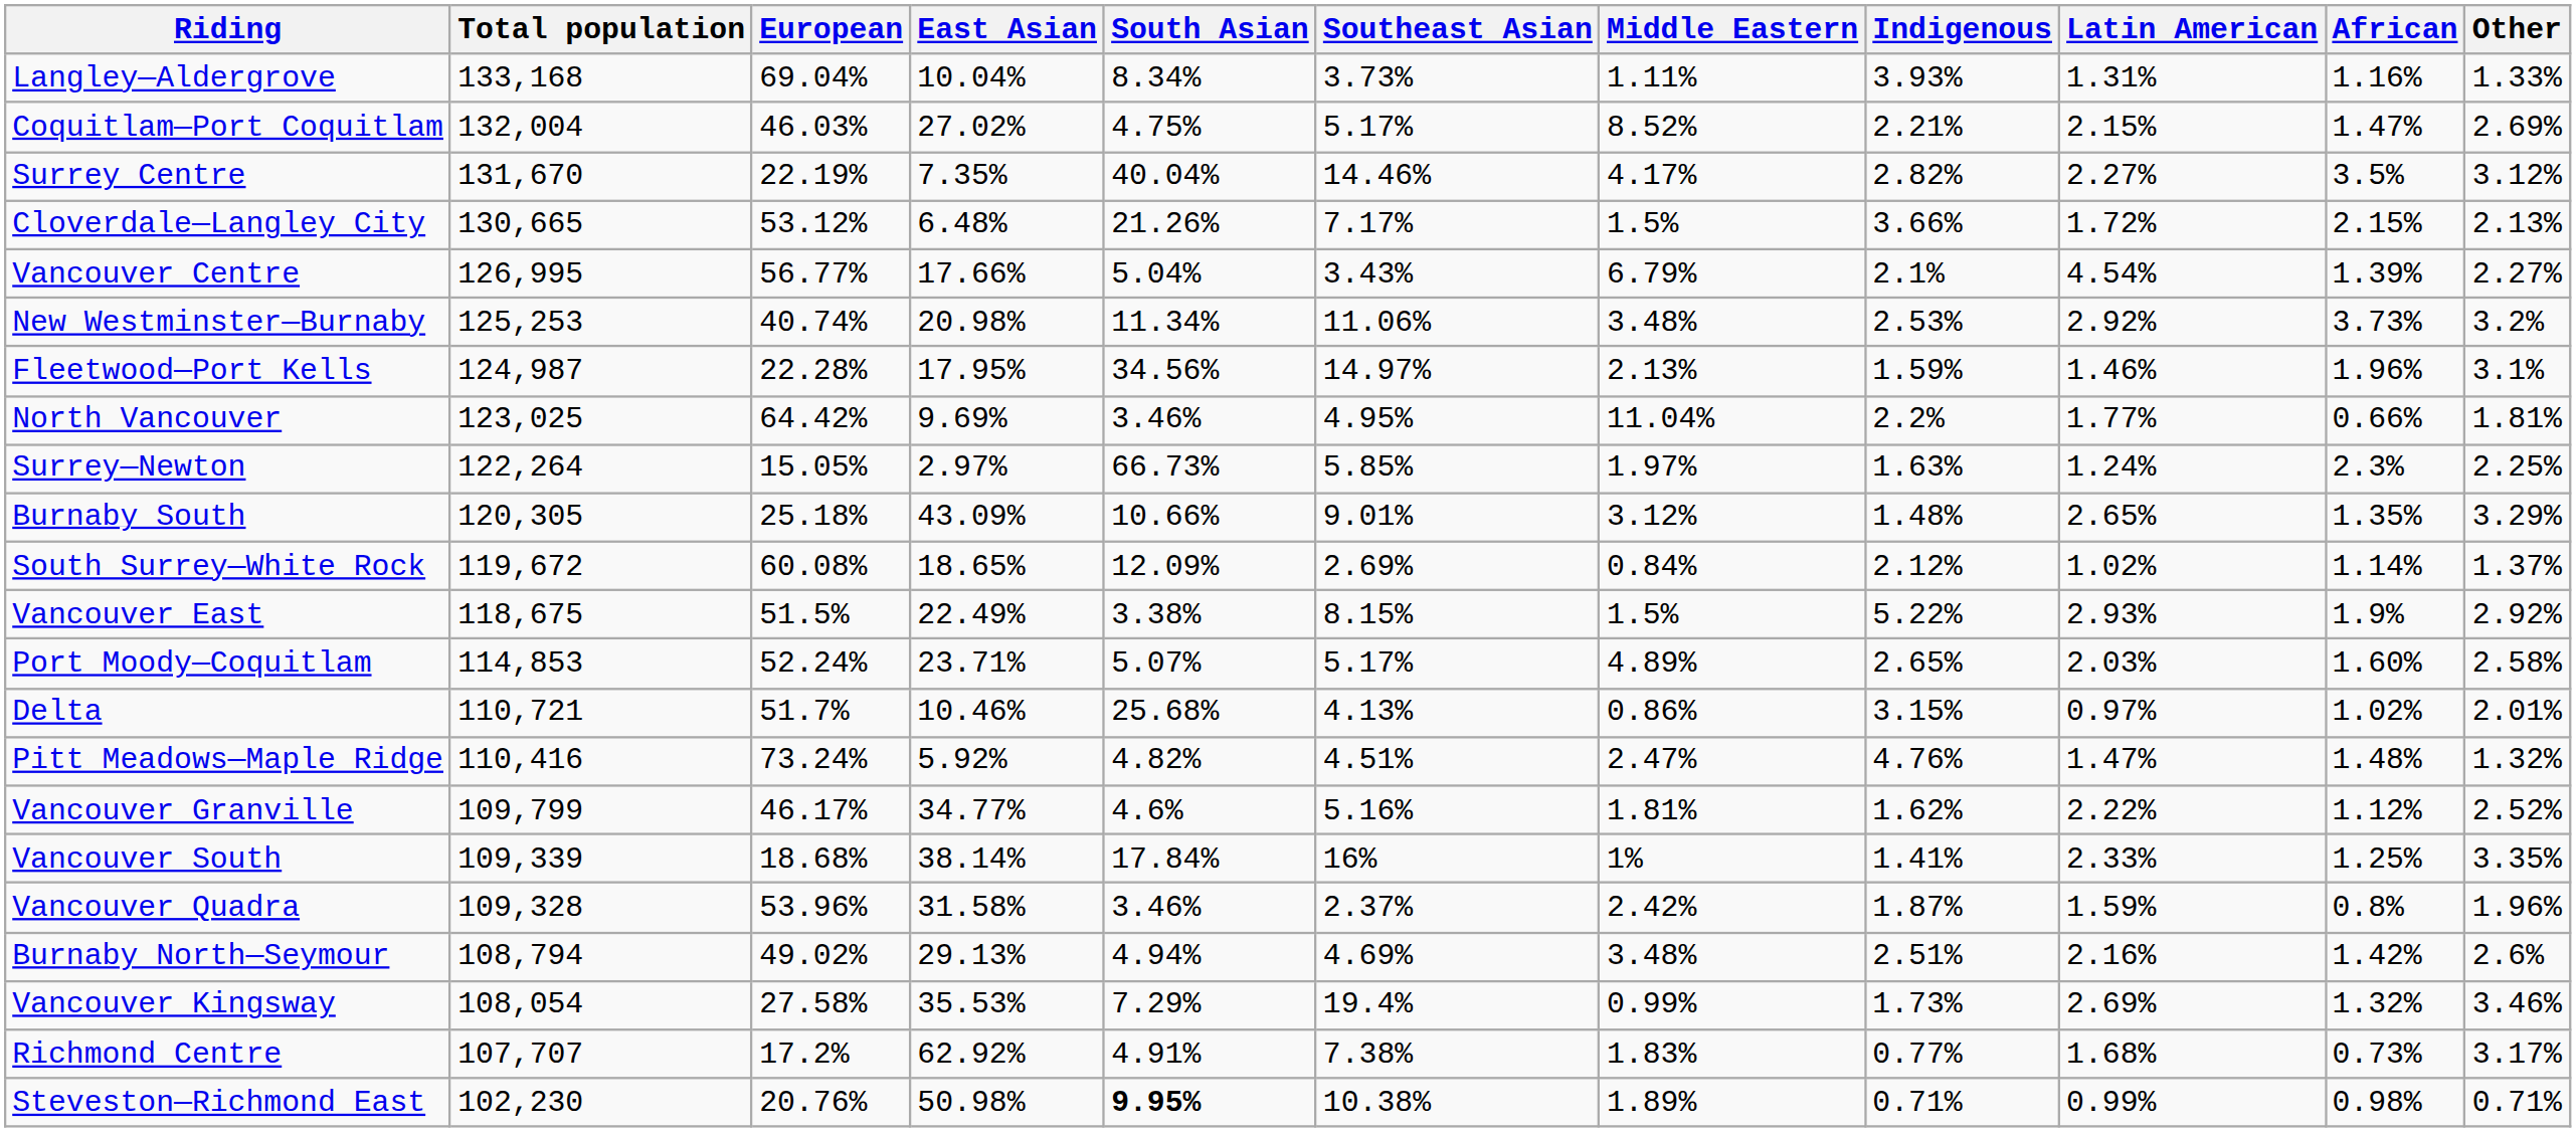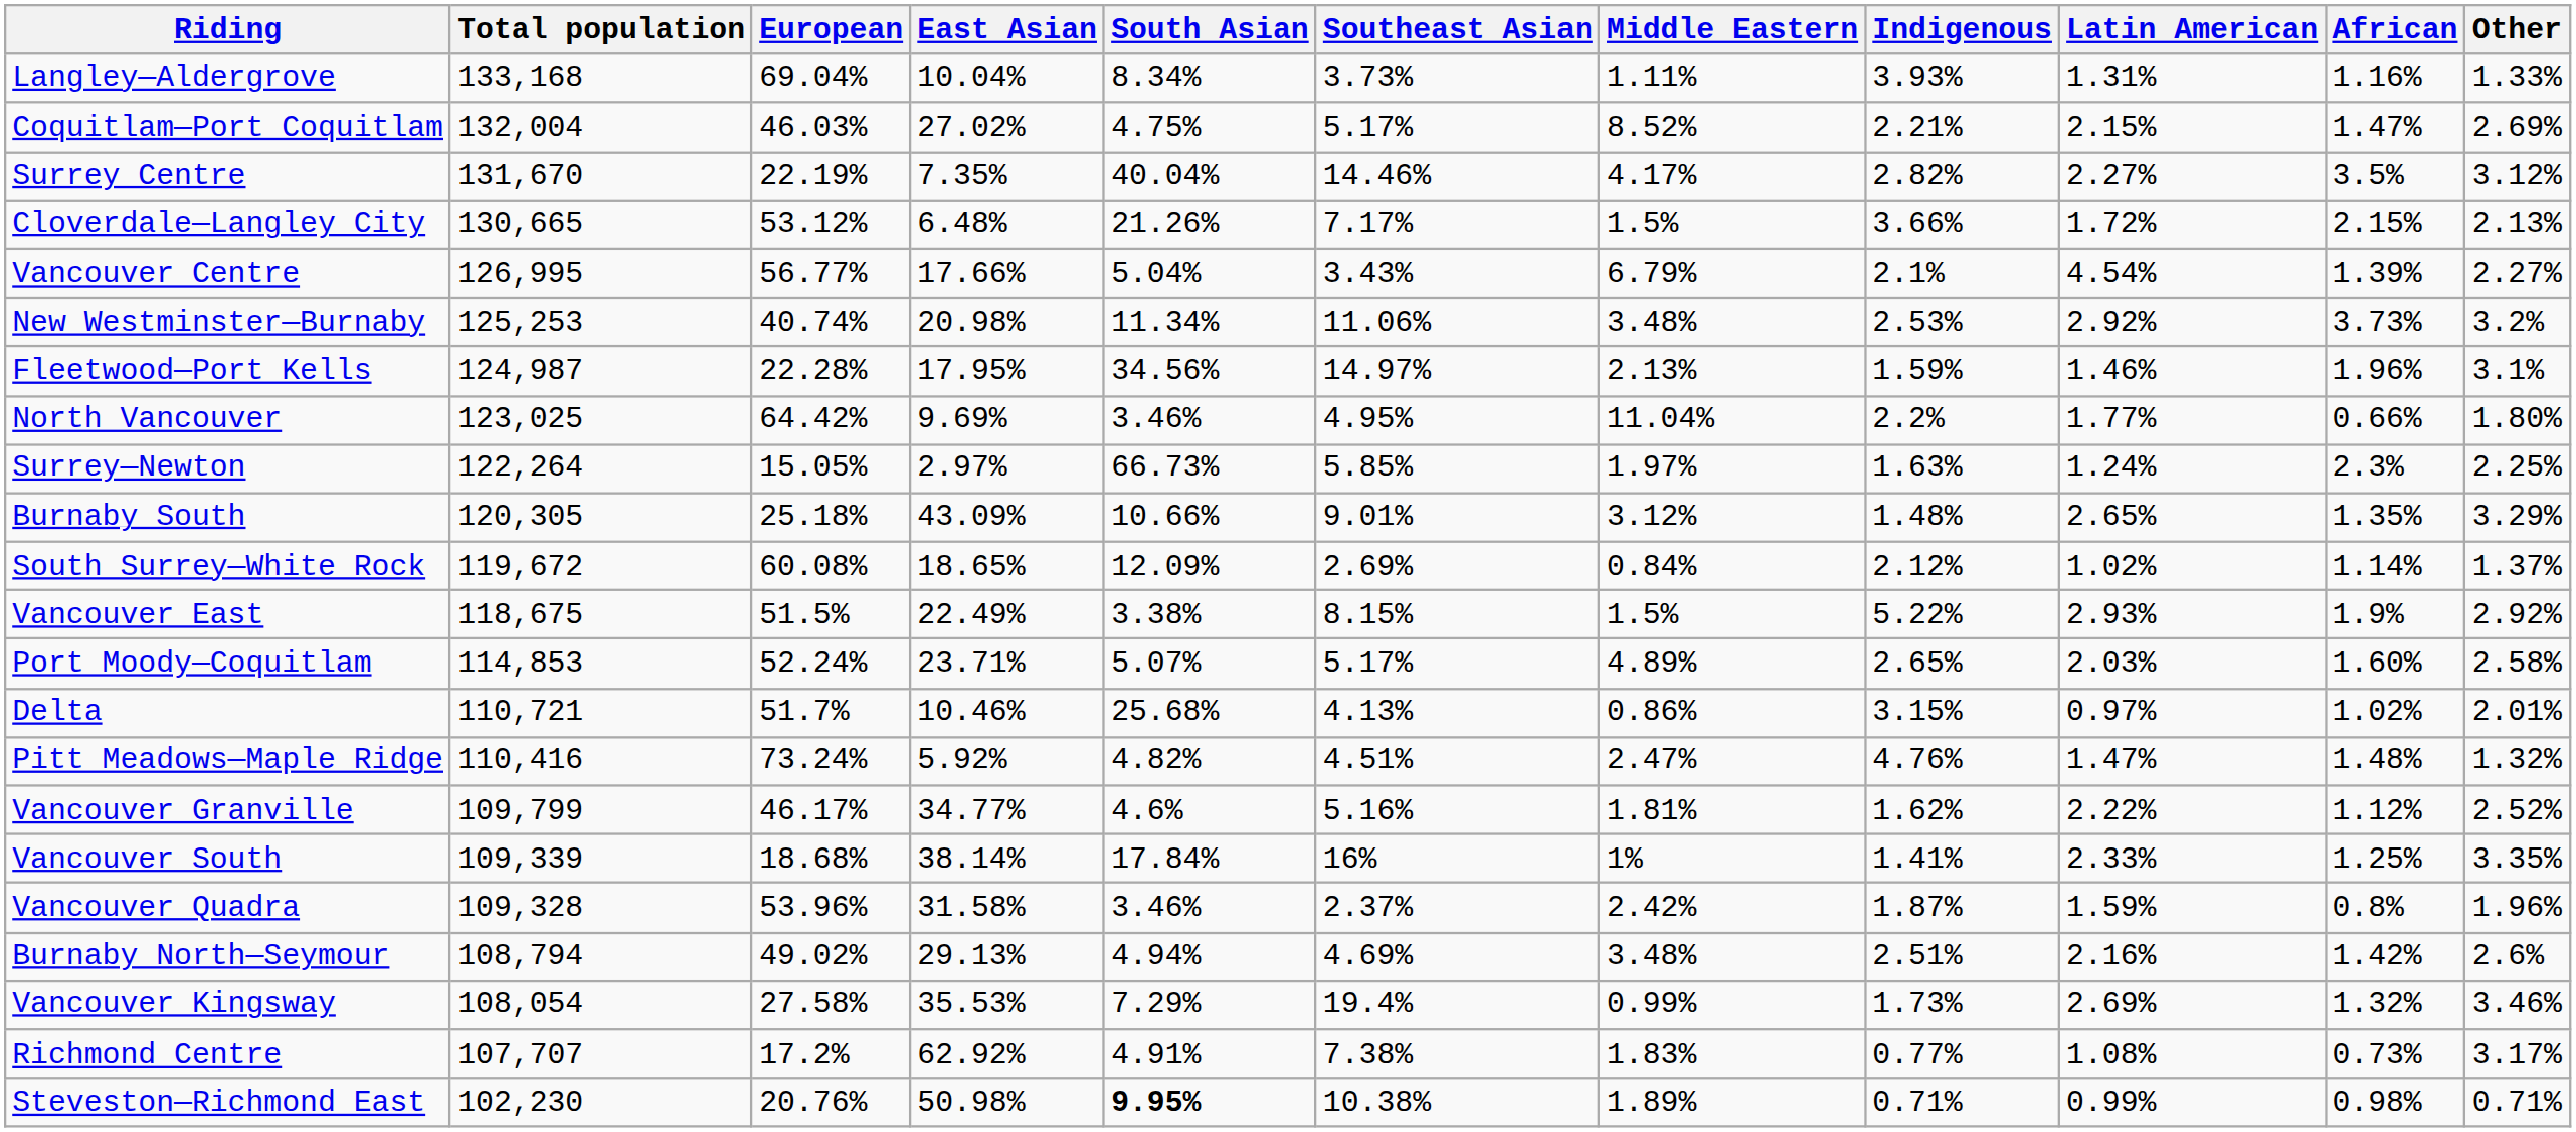 <table class="wikitable sortable">
 <tr>
 <th rowspan="1"><a href='#'>Riding</a></th>
 <th colspan="1">Total population</th>
 <th colspan="1"><a href='#'>European</a></th>
 <th colspan="1"><a href='#'>East Asian</a></th>
 <th colspan="1"><a href='#'>South Asian</a></th>
 <th colspan="1"><a href='#'>Southeast Asian</a></th>
 <th colspan="1"><a href='#'>Middle Eastern</a></th>
 <th colspan="1"><a href='#'>Indigenous</a></th>
 <th colspan="1"><a href='#'>Latin American</a></th>
 <th colspan="1"><a href='#'>African</a></th>
 <th colspan="1">Other</th>
 </tr>
 <tr>
 <td><a href='#'>Langley—Aldergrove</a></td>
 <td>133,168</td>
 <td>69.04%</td>
 <td>10.04%</td>
 <td>8.34%</td>
 <td>3.73%</td>
 <td>1.11%</td>
 <td>3.93%</td>
 <td>1.31%</td>
 <td>1.16%</td>
 <td>1.33%</td>
 </tr>
 <tr>
 <td><a href='#'>Coquitlam—Port Coquitlam</a></td>
 <td>132,004</td>
 <td>46.03%</td>
 <td>27.02%</td>
 <td>4.75%</td>
 <td>5.17%</td>
 <td>8.52%</td>
 <td>2.21%</td>
 <td>2.15%</td>
 <td>1.47%</td>
 <td>2.69%</td>
 </tr>
 <tr>
 <td><a href='#'>Surrey Centre</a></td>
 <td>131,670</td>
 <td>22.19%</td>
 <td>7.35%</td>
 <td>40.04%</td>
 <td>14.46%</td>
 <td>4.17%</td>
 <td>2.82%</td>
 <td>2.27%</td>
 <td>3.5%</td>
 <td>3.12%</td>
 </tr>
 <tr>
 <td><a href='#'>Cloverdale—Langley City</a></td>
 <td>130,665</td>
 <td>53.12%</td>
 <td>6.48%</td>
 <td>21.26%</td>
 <td>7.17%</td>
 <td>1.5%</td>
 <td>3.66%</td>
 <td>1.72%</td>
 <td>2.15%</td>
 <td>2.13%</td>
 </tr>
 <tr>
 <td><a href='#'>Vancouver Centre</a></td>
 <td>126,995</td>
 <td>56.77%</td>
 <td>17.66%</td>
 <td>5.04%</td>
 <td>3.43%</td>
 <td>6.79%</td>
 <td>2.1%</td>
 <td>4.54%</td>
 <td>1.39%</td>
 <td>2.27%</td>
 </tr>
 <tr>
 <td><a href='#'>New Westminster—Burnaby</a></td>
 <td>125,253</td>
 <td>40.74%</td>
 <td>20.98%</td>
 <td>11.34%</td>
 <td>11.06%</td>
 <td>3.48%</td>
 <td>2.53%</td>
 <td>2.92%</td>
 <td>3.73%</td>
 <td>3.2%</td>
 </tr>
 <tr>
 <td><a href='#'>Fleetwood—Port Kells</a></td>
 <td>124,987</td>
 <td>22.28%</td>
 <td>17.95%</td>
 <td>34.56%</td>
 <td>14.97%</td>
 <td>2.13%</td>
 <td>1.59%</td>
 <td>1.46%</td>
 <td>1.96%</td>
 <td>3.1%</td>
 </tr>
 <tr>
 <td><a href='#'>North Vancouver</a></td>
 <td>123,025</td>
 <td>64.42%</td>
 <td>9.69%</td>
 <td>3.46%</td>
 <td>4.95%</td>
 <td>11.04%</td>
 <td>2.2%</td>
 <td>1.77%</td>
 <td>0.66%</td>
-<td>1.81%</td>
+<td>1.80%</td>
 </tr>
 <tr>
 <td><a href='#'>Surrey—Newton</a></td>
 <td>122,264</td>
 <td>15.05%</td>
 <td>2.97%</td>
 <td>66.73%</td>
 <td>5.85%</td>
 <td>1.97%</td>
 <td>1.63%</td>
 <td>1.24%</td>
 <td>2.3%</td>
 <td>2.25%</td>
 </tr>
 <tr>
 <td><a href='#'>Burnaby South</a></td>
 <td>120,305</td>
 <td>25.18%</td>
 <td>43.09%</td>
 <td>10.66%</td>
 <td>9.01%</td>
 <td>3.12%</td>
 <td>1.48%</td>
 <td>2.65%</td>
 <td>1.35%</td>
 <td>3.29%</td>
 </tr>
 <tr>
 <td><a href='#'>South Surrey—White Rock</a></td>
 <td>119,672</td>
 <td>60.08%</td>
 <td>18.65%</td>
 <td>12.09%</td>
 <td>2.69%</td>
 <td>0.84%</td>
 <td>2.12%</td>
 <td>1.02%</td>
 <td>1.14%</td>
 <td>1.37%</td>
 </tr>
 <tr>
 <td><a href='#'>Vancouver East</a></td>
 <td>118,675</td>
 <td>51.5%</td>
 <td>22.49%</td>
 <td>3.38%</td>
 <td>8.15%</td>
 <td>1.5%</td>
 <td>5.22%</td>
 <td>2.93%</td>
 <td>1.9%</td>
 <td>2.92%</td>
 </tr>
 <tr>
 <td><a href='#'>Port Moody—Coquitlam</a></td>
 <td>114,853</td>
 <td>52.24%</td>
 <td>23.71%</td>
 <td>5.07%</td>
 <td>5.17%</td>
 <td>4.89%</td>
 <td>2.65%</td>
 <td>2.03%</td>
 <td>1.60%</td>
 <td>2.58%</td>
 </tr>
 <tr>
 <td><a href='#'>Delta</a></td>
 <td>110,721</td>
 <td>51.7%</td>
 <td>10.46%</td>
 <td>25.68%</td>
 <td>4.13%</td>
 <td>0.86%</td>
 <td>3.15%</td>
 <td>0.97%</td>
 <td>1.02%</td>
 <td>2.01%</td>
 </tr>
 <tr>
 <td><a href='#'>Pitt Meadows—Maple Ridge</a></td>
 <td>110,416</td>
 <td>73.24%</td>
 <td>5.92%</td>
 <td>4.82%</td>
 <td>4.51%</td>
 <td>2.47%</td>
 <td>4.76%</td>
 <td>1.47%</td>
 <td>1.48%</td>
 <td>1.32%</td>
 </tr>
 <tr>
 <td><a href='#'>Vancouver Granville</a></td>
 <td>109,799</td>
 <td>46.17%</td>
 <td>34.77%</td>
 <td>4.6%</td>
 <td>5.16%</td>
 <td>1.81%</td>
 <td>1.62%</td>
 <td>2.22%</td>
 <td>1.12%</td>
 <td>2.52%</td>
 </tr>
 <tr>
 <td><a href='#'>Vancouver South</a></td>
 <td>109,339</td>
 <td>18.68%</td>
 <td>38.14%</td>
 <td>17.84%</td>
 <td>16%</td>
 <td>1%</td>
 <td>1.41%</td>
 <td>2.33%</td>
 <td>1.25%</td>
 <td>3.35%</td>
 </tr>
 <tr>
 <td><a href='#'>Vancouver Quadra</a></td>
 <td>109,328</td>
 <td>53.96%</td>
 <td>31.58%</td>
 <td>3.46%</td>
 <td>2.37%</td>
 <td>2.42%</td>
 <td>1.87%</td>
 <td>1.59%</td>
 <td>0.8%</td>
 <td>1.96%</td>
 </tr>
 <tr>
 <td><a href='#'>Burnaby North—Seymour</a></td>
 <td>108,794</td>
 <td>49.02%</td>
 <td>29.13%</td>
 <td>4.94%</td>
 <td>4.69%</td>
 <td>3.48%</td>
 <td>2.51%</td>
 <td>2.16%</td>
 <td>1.42%</td>
 <td>2.6%</td>
 </tr>
 <tr>
 <td><a href='#'>Vancouver Kingsway</a></td>
 <td>108,054</td>
 <td>27.58%</td>
 <td>35.53%</td>
 <td>7.29%</td>
 <td>19.4%</td>
 <td>0.99%</td>
 <td>1.73%</td>
 <td>2.69%</td>
 <td>1.32%</td>
 <td>3.46%</td>
 </tr>
 <tr>
 <td><a href='#'>Richmond Centre</a></td>
 <td>107,707</td>
 <td>17.2%</td>
 <td>62.92%</td>
 <td>4.91%</td>
 <td>7.38%</td>
 <td>1.83%</td>
 <td>0.77%</td>
-<td>1.68%</td>
+<td>1.08%</td>
 <td>0.73%</td>
 <td>3.17%</td>
 </tr>
 <tr>
 <td><a href='#'>Steveston—Richmond East</a></td>
 <td>102,230</td>
 <td>20.76%</td>
 <td>50.98%</td>
 <td><strong>9.95%</strong></td>
 <td>10.38%</td>
 <td>1.89%</td>
 <td>0.71%</td>
 <td>0.99%</td>
 <td>0.98%</td>
 <td>0.71%</td>
 </tr>
 </table>
